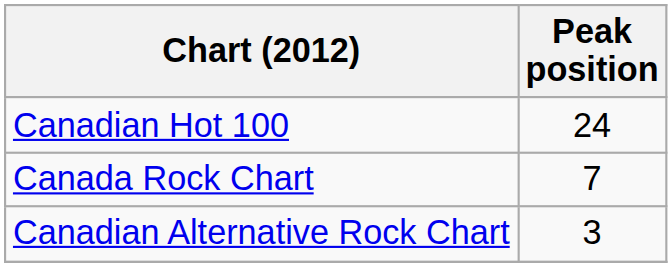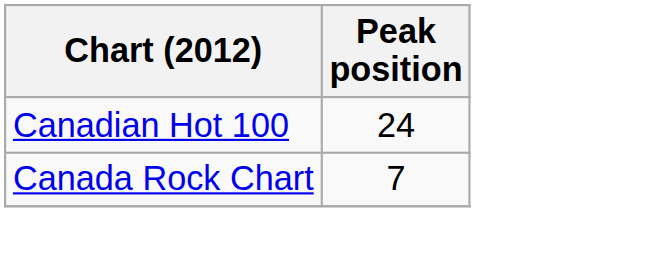 <table class="wikitable sortable">
 <tr>
 <th>Chart (2012)</th>
 <th>Peak<br>position</th>
 </tr>
 <tr>
 <td><a href='#'>Canadian Hot 100</a></td>
 <td align="center">24</td>
 </tr>
 <tr>
 <td><a href='#'>Canada Rock Chart</a></td>
 <td align="center">7</td>
 </tr>
 <tr>
-<td><a href='#'>Canadian Alternative Rock Chart</a></td>
-<td align="center">3</td>
-</tr>
-<tr>
 </tr>
 </table>
